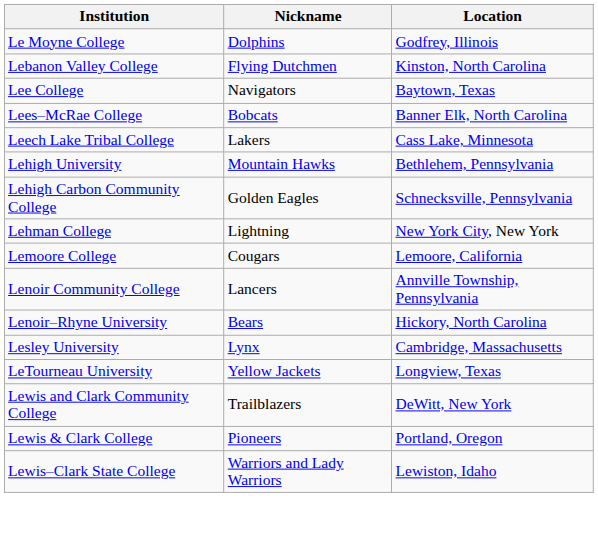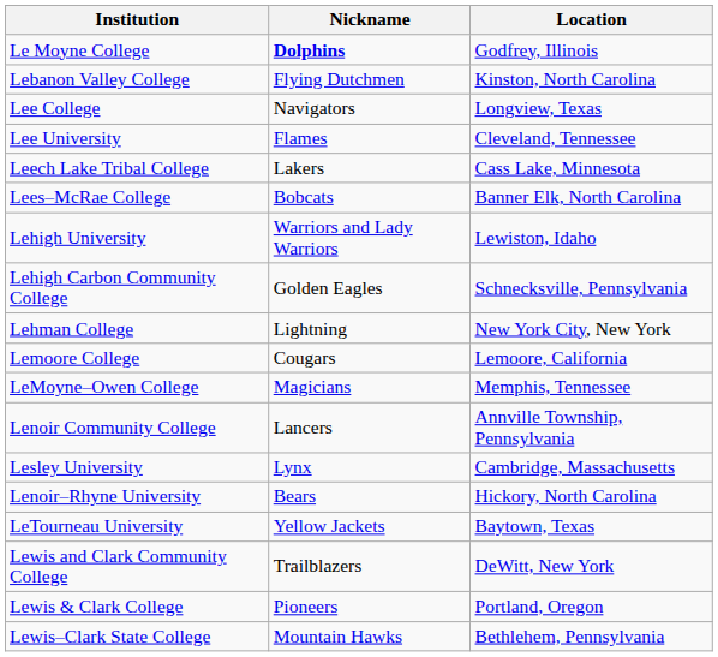 <table class="wikitable">
 <tr>
 <th>Institution</th>
 <th>Nickname</th>
 <th>Location</th>
 </tr>
 <tr>
 <td><a href='#'>Le Moyne College</a></td>
-<td><a href='#'>Dolphins</a></td>
+<td><strong><a href='#'>Dolphins</a></strong></td>
 <td><a href='#'>Godfrey, Illinois</a></td>
 </tr>
 <tr>
 <td><a href='#'>Lebanon Valley College</a></td>
 <td><a href='#'>Flying Dutchmen</a></td>
 <td><a href='#'>Kinston, North Carolina</a></td>
 </tr>
 <tr>
 <td><a href='#'>Lee College</a></td>
 <td>Navigators</td>
-<td><a href='#'>Baytown, Texas</a></td>
+<td><a href='#'>Longview, Texas</a></td>
+</tr>
+<tr>
+<td><a href='#'>Lee University</a></td>
+<td><a href='#'>Flames</a></td>
+<td><a href='#'>Cleveland, Tennessee</a></td>
+</tr>
+<tr>
+<td><a href='#'>Leech Lake Tribal College</a></td>
+<td>Lakers</td>
+<td><a href='#'>Cass Lake, Minnesota</a></td>
 </tr>
 <tr>
 <td><a href='#'>Lees–McRae College</a></td>
 <td><a href='#'>Bobcats</a></td>
 <td><a href='#'>Banner Elk, North Carolina</a></td>
 </tr>
 <tr>
-<td><a href='#'>Leech Lake Tribal College</a></td>
-<td>Lakers</td>
-<td><a href='#'>Cass Lake, Minnesota</a></td>
-</tr>
-<tr>
 <td><a href='#'>Lehigh University</a></td>
-<td><a href='#'>Mountain Hawks</a></td>
-<td><a href='#'>Bethlehem, Pennsylvania</a></td>
+<td><a href='#'>Warriors and Lady Warriors</a></td>
+<td><a href='#'>Lewiston, Idaho</a></td>
 </tr>
 <tr>
 <td><a href='#'>Lehigh Carbon Community College</a></td>
 <td>Golden Eagles</td>
 <td><a href='#'>Schnecksville, Pennsylvania</a></td>
 </tr>
 <tr>
 <td><a href='#'>Lehman College</a></td>
 <td>Lightning</td>
 <td><a href='#'>New York City</a>, New York</td>
 </tr>
 <tr>
 <td><a href='#'>Lemoore College</a></td>
 <td>Cougars</td>
 <td><a href='#'>Lemoore, California</a></td>
 </tr>
 <tr>
+<td><a href='#'>LeMoyne–Owen College</a></td>
+<td><a href='#'>Magicians</a></td>
+<td><a href='#'>Memphis, Tennessee</a></td>
+</tr>
+<tr>
 <td><a href='#'>Lenoir Community College</a></td>
 <td>Lancers</td>
 <td><a href='#'>Annville Township, Pennsylvania</a></td>
+</tr>
+<tr>
+<td><a href='#'>Lesley University</a></td>
+<td><a href='#'>Lynx</a></td>
+<td><a href='#'>Cambridge, Massachusetts</a></td>
 </tr>
 <tr>
 <td><a href='#'>Lenoir–Rhyne University</a></td>
 <td><a href='#'>Bears</a></td>
 <td><a href='#'>Hickory, North Carolina</a></td>
 </tr>
 <tr>
-<td><a href='#'>Lesley University</a></td>
-<td><a href='#'>Lynx</a></td>
-<td><a href='#'>Cambridge, Massachusetts</a></td>
-</tr>
-<tr>
 <td><a href='#'>LeTourneau University</a></td>
 <td><a href='#'>Yellow Jackets</a></td>
-<td><a href='#'>Longview, Texas</a></td>
+<td><a href='#'>Baytown, Texas</a></td>
 </tr>
 <tr>
 <td><a href='#'>Lewis and Clark Community College</a></td>
 <td>Trailblazers</td>
 <td><a href='#'>DeWitt, New York</a></td>
 </tr>
 <tr>
 <td><a href='#'>Lewis & Clark College</a></td>
 <td><a href='#'>Pioneers</a></td>
 <td><a href='#'>Portland, Oregon</a></td>
 </tr>
 <tr>
 <td><a href='#'>Lewis–Clark State College</a></td>
-<td><a href='#'>Warriors and Lady Warriors</a></td>
-<td><a href='#'>Lewiston, Idaho</a></td>
+<td><a href='#'>Mountain Hawks</a></td>
+<td><a href='#'>Bethlehem, Pennsylvania</a></td>
 </tr>
 </table>
